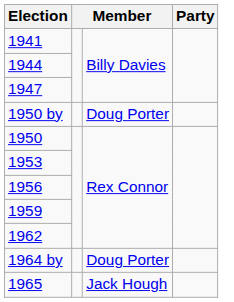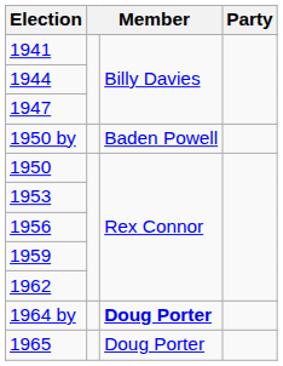 <table class="wikitable">
 <tr>
 <th>Election</th>
 <th colspan="2">Member</th>
 <th>Party</th>
 </tr>
 <tr>
 <td><a href='#'>1941</a></td>
 <td rowspan="3" > </td>
 <td rowspan="3"><a href='#'>Billy Davies</a></td>
 <td rowspan="3"></td>
 </tr>
 <tr>
 <td><a href='#'>1944</a></td>
 </tr>
 <tr>
 <td><a href='#'>1947</a></td>
 </tr>
 <tr>
 <td><a href='#'>1950 by</a></td>
 <td> </td>
-<td><a href='#'>Doug Porter</a></td>
+<td><a href='#'>Baden Powell</a></td>
 <td></td>
 </tr>
 <tr>
 <td><a href='#'>1950</a></td>
 <td rowspan="5" > </td>
 <td rowspan="5"><a href='#'>Rex Connor</a></td>
 <td rowspan="5"></td>
 </tr>
 <tr>
 <td><a href='#'>1953</a></td>
 </tr>
 <tr>
 <td><a href='#'>1956</a></td>
 </tr>
 <tr>
 <td><a href='#'>1959</a></td>
 </tr>
 <tr>
 <td><a href='#'>1962</a></td>
 </tr>
 <tr>
 <td><a href='#'>1964 by</a></td>
 <td> </td>
-<td><a href='#'>Doug Porter</a></td>
+<td><strong><a href='#'>Doug Porter</a></strong></td>
 <td></td>
 </tr>
 <tr>
 <td><a href='#'>1965</a></td>
 <td> </td>
-<td><a href='#'>Jack Hough</a></td>
+<td><a href='#'>Doug Porter</a></td>
 <td></td>
 </tr>
 </table>
